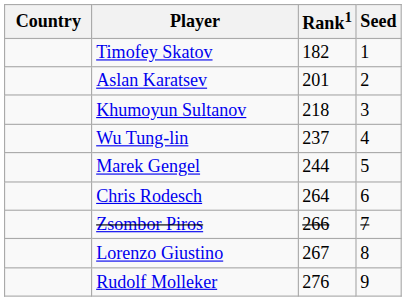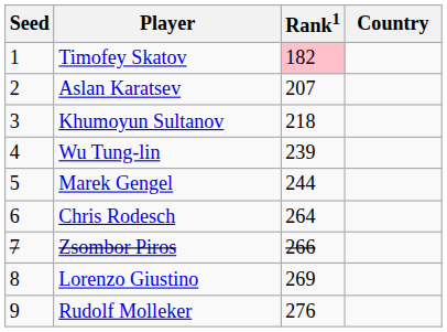 <table class="sortable wikitable">
 <tr>
-<th width="70">Country</th>
+<th>Seed</th>
 <th width="175">Player</th>
 <th>Rank<sup>1</sup></th>
-<th>Seed</th>
+<th width="70">Country</th>
 </tr>
 <tr>
+<td>1</td>
+<td><a href='#'>Timofey Skatov</a></td>
+<td style="background: pink;">182</td>
 <td></td>
-<td><a href='#'>Timofey Skatov</a></td>
-<td>182</td>
-<td>1</td>
 </tr>
 <tr>
+<td>2</td>
+<td><a href='#'>Aslan Karatsev</a></td>
+<td>207</td>
 <td></td>
-<td><a href='#'>Aslan Karatsev</a></td>
-<td>201</td>
-<td>2</td>
 </tr>
 <tr>
-<td></td>
+<td>3</td>
 <td><a href='#'>Khumoyun Sultanov</a></td>
 <td>218</td>
-<td>3</td>
+<td></td>
 </tr>
 <tr>
+<td>4</td>
+<td><a href='#'>Wu Tung-lin</a></td>
+<td>239</td>
 <td></td>
-<td><a href='#'>Wu Tung-lin</a></td>
-<td>237</td>
-<td>4</td>
 </tr>
 <tr>
-<td></td>
+<td>5</td>
 <td><a href='#'>Marek Gengel</a></td>
 <td>244</td>
-<td>5</td>
+<td></td>
 </tr>
 <tr>
-<td></td>
+<td>6</td>
 <td><a href='#'>Chris Rodesch</a></td>
 <td>264</td>
-<td>6</td>
+<td></td>
 </tr>
 <tr>
-<td><s></s></td>
+<td><s>7</s></td>
 <td><s><a href='#'>Zsombor Piros</a></s></td>
 <td><s>266</s></td>
-<td><s>7</s></td>
+<td><s></s></td>
 </tr>
 <tr>
+<td>8</td>
+<td><a href='#'>Lorenzo Giustino</a></td>
+<td>269</td>
 <td></td>
-<td><a href='#'>Lorenzo Giustino</a></td>
-<td>267</td>
-<td>8</td>
 </tr>
 <tr>
-<td></td>
+<td>9</td>
 <td><a href='#'>Rudolf Molleker</a></td>
 <td>276</td>
-<td>9</td>
+<td></td>
 </tr>
 </table>
